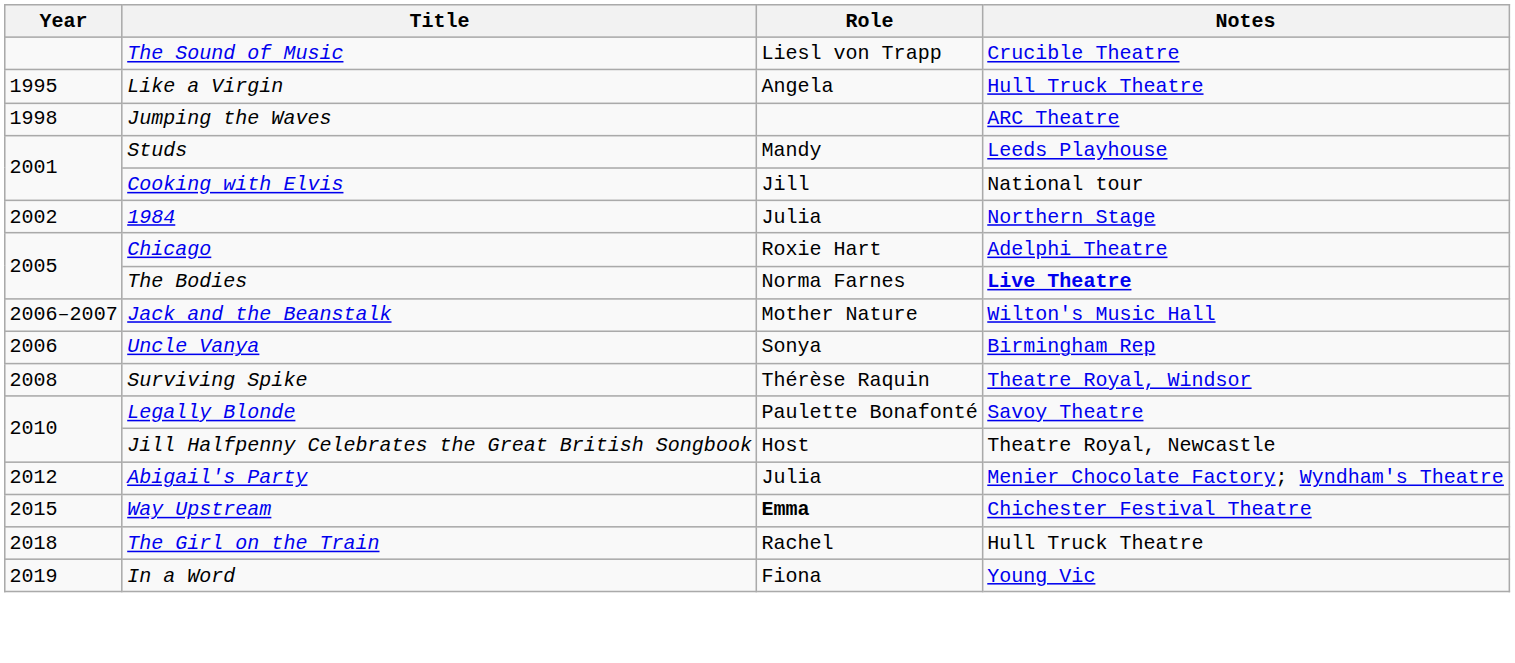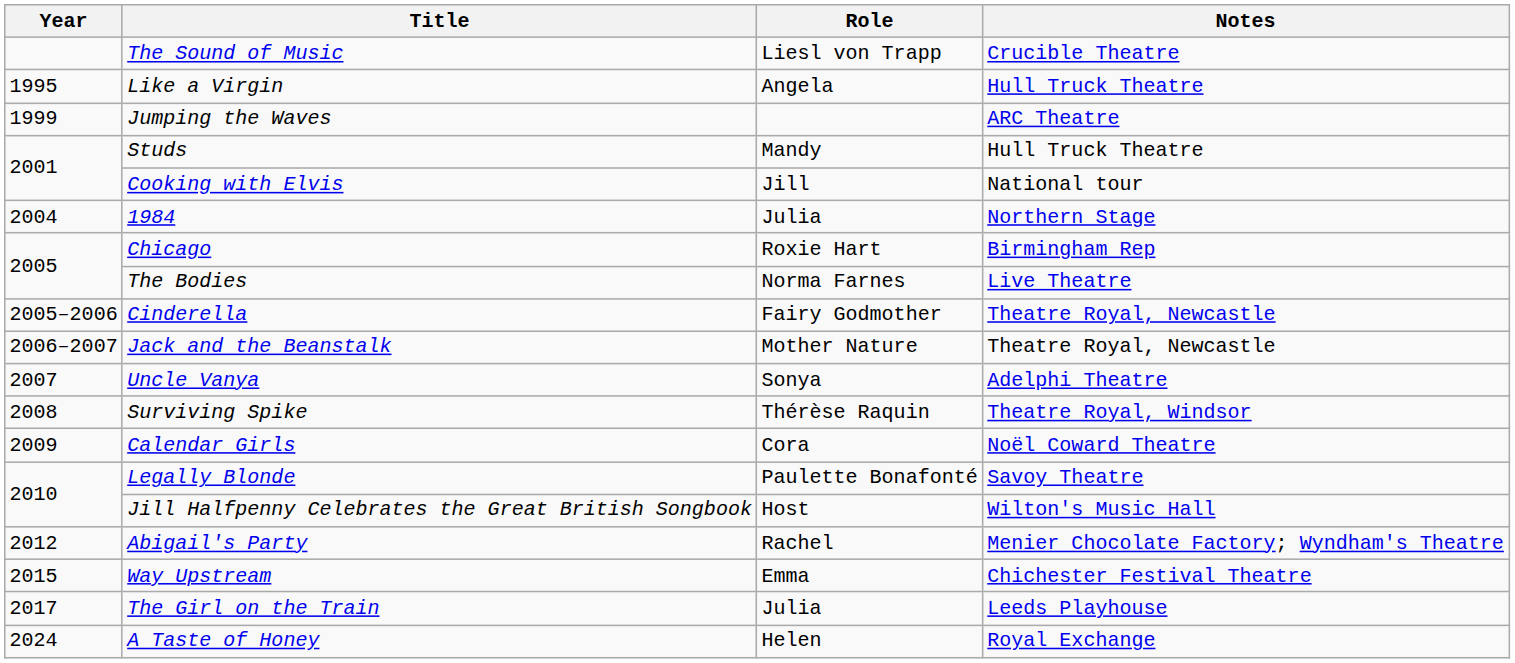 <table class="wikitable sortable">
 <tr>
 <th>Year</th>
 <th>Title</th>
 <th>Role</th>
 <th class="unsortable">Notes</th>
 </tr>
 <tr>
 <td><br></td>
 <td><em><a href='#'>The Sound of Music</a></em></td>
 <td>Liesl von Trapp</td>
 <td><a href='#'>Crucible Theatre</a></td>
 </tr>
 <tr>
 <td>1995</td>
 <td><em>Like a Virgin</em></td>
 <td>Angela</td>
 <td><a href='#'>Hull Truck Theatre</a></td>
 </tr>
 <tr>
-<td>1998</td>
+<td>1999</td>
 <td><em>Jumping the Waves</em></td>
 <td><br></td>
 <td><a href='#'>ARC Theatre</a></td>
 </tr>
 <tr>
 <td rowspan="2">2001</td>
 <td><em>Studs</em></td>
 <td>Mandy</td>
-<td><a href='#'>Leeds Playhouse</a></td>
+<td>Hull Truck Theatre</td>
 </tr>
 <tr>
 <td><em><a href='#'>Cooking with Elvis</a></em></td>
 <td>Jill</td>
 <td>National tour</td>
 </tr>
 <tr>
-<td>2002</td>
+<td>2004</td>
 <td><em><a href='#'>1984</a></em></td>
 <td>Julia</td>
 <td><a href='#'>Northern Stage</a></td>
 </tr>
 <tr>
 <td rowspan="2">2005</td>
 <td><em><a href='#'>Chicago</a></em></td>
 <td>Roxie Hart</td>
-<td><a href='#'>Adelphi Theatre</a></td>
+<td><a href='#'>Birmingham Rep</a></td>
 </tr>
 <tr>
 <td><em>The Bodies</em></td>
 <td>Norma Farnes</td>
-<td><strong><a href='#'>Live Theatre</a></strong></td>
+<td><a href='#'>Live Theatre</a></td>
+</tr>
+<tr>
+<td>2005–2006</td>
+<td><em><a href='#'>Cinderella</a></em></td>
+<td>Fairy Godmother</td>
+<td><a href='#'>Theatre Royal, Newcastle</a></td>
 </tr>
 <tr>
 <td>2006–2007</td>
 <td><em><a href='#'>Jack and the Beanstalk</a></em></td>
 <td>Mother Nature</td>
-<td><a href='#'>Wilton's Music Hall</a></td>
+<td>Theatre Royal, Newcastle</td>
 </tr>
 <tr>
-<td>2006</td>
+<td>2007</td>
 <td><em><a href='#'>Uncle Vanya</a></em></td>
 <td>Sonya</td>
-<td><a href='#'>Birmingham Rep</a></td>
+<td><a href='#'>Adelphi Theatre</a></td>
 </tr>
 <tr>
 <td>2008</td>
 <td><em>Surviving Spike</em></td>
 <td>Thérèse Raquin</td>
 <td><a href='#'>Theatre Royal, Windsor</a></td>
+</tr>
+<tr>
+<td>2009</td>
+<td><em><a href='#'>Calendar Girls</a></em></td>
+<td>Cora</td>
+<td><a href='#'>Noël Coward Theatre</a></td>
 </tr>
 <tr>
 <td rowspan= "2">2010</td>
 <td><em><a href='#'>Legally Blonde</a></em></td>
 <td>Paulette Bonafonté</td>
 <td><a href='#'>Savoy Theatre</a></td>
 </tr>
 <tr>
 <td><em>Jill Halfpenny Celebrates the Great British Songbook</em></td>
 <td>Host</td>
-<td>Theatre Royal, Newcastle</td>
+<td><a href='#'>Wilton's Music Hall</a></td>
 </tr>
 <tr>
 <td>2012</td>
 <td><em><a href='#'>Abigail's Party</a></em></td>
-<td>Julia</td>
+<td>Rachel</td>
 <td><a href='#'>Menier Chocolate Factory</a>; <a href='#'>Wyndham's Theatre</a></td>
 </tr>
 <tr>
 <td>2015</td>
 <td><em><a href='#'>Way Upstream</a></em></td>
-<td><strong>Emma</strong></td>
+<td>Emma</td>
 <td><a href='#'>Chichester Festival Theatre</a></td>
 </tr>
 <tr>
-<td>2018</td>
+<td>2017</td>
 <td><em><a href='#'>The Girl on the Train</a></em></td>
-<td>Rachel</td>
-<td>Hull Truck Theatre</td>
+<td>Julia</td>
+<td><a href='#'>Leeds Playhouse</a></td>
 </tr>
 <tr>
-<td>2019</td>
-<td><em>In a Word</em></td>
-<td>Fiona</td>
-<td><a href='#'>Young Vic</a></td>
+<td>2024</td>
+<td><em><a href='#'>A Taste of Honey</a></em></td>
+<td>Helen</td>
+<td><a href='#'>Royal Exchange</a></td>
 </tr>
 </table>
